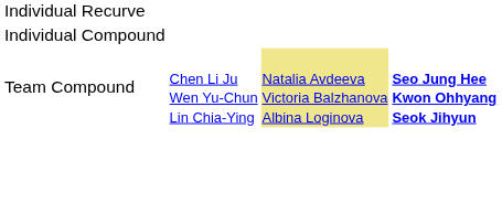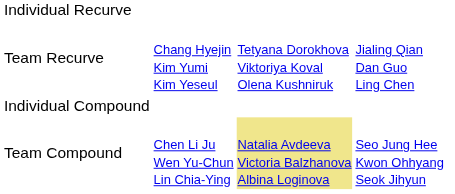 <table>
 <tr>
 <td>Individual Recurve</td>
 <td></td>
 <td></td>
 <td></td>
+</tr>
+<tr>
+<td>Team Recurve</td>
+<td><br><small><a href='#'>Chang Hyejin</a> <br><a href='#'>Kim Yumi</a><br><a href='#'>Kim Yeseul</a></small></td>
+<td><br><small><a href='#'>Tetyana Dorokhova</a> <br><a href='#'>Viktoriya Koval</a><br><a href='#'>Olena Kushniruk</a></small></td>
+<td><br><small><a href='#'>Jialing Qian</a> <br><a href='#'>Dan Guo</a><br><a href='#'>Ling Chen</a></small></td>
 </tr>
 <tr>
 <td>Individual Compound</td>
 <td></td>
 <td></td>
 <td></td>
 </tr>
 <tr>
 <td>Team  Compound</td>
 <td><br><small><a href='#'>Chen Li Ju</a> <br><a href='#'>Wen Yu-Chun</a><br><a href='#'>Lin Chia-Ying</a></small></td>
 <td style="background: khaki;"><br><small><a href='#'>Natalia Avdeeva</a> <br><a href='#'>Victoria Balzhanova</a><br><a href='#'>Albina Loginova</a></small></td>
-<td><strong><br><small><a href='#'>Seo Jung Hee</a> <br><a href='#'>Kwon Ohhyang</a><br><a href='#'>Seok Jihyun</a></small></strong></td>
+<td><br><small><a href='#'>Seo Jung Hee</a> <br><a href='#'>Kwon Ohhyang</a><br><a href='#'>Seok Jihyun</a></small></td>
 </tr>
 </table>
